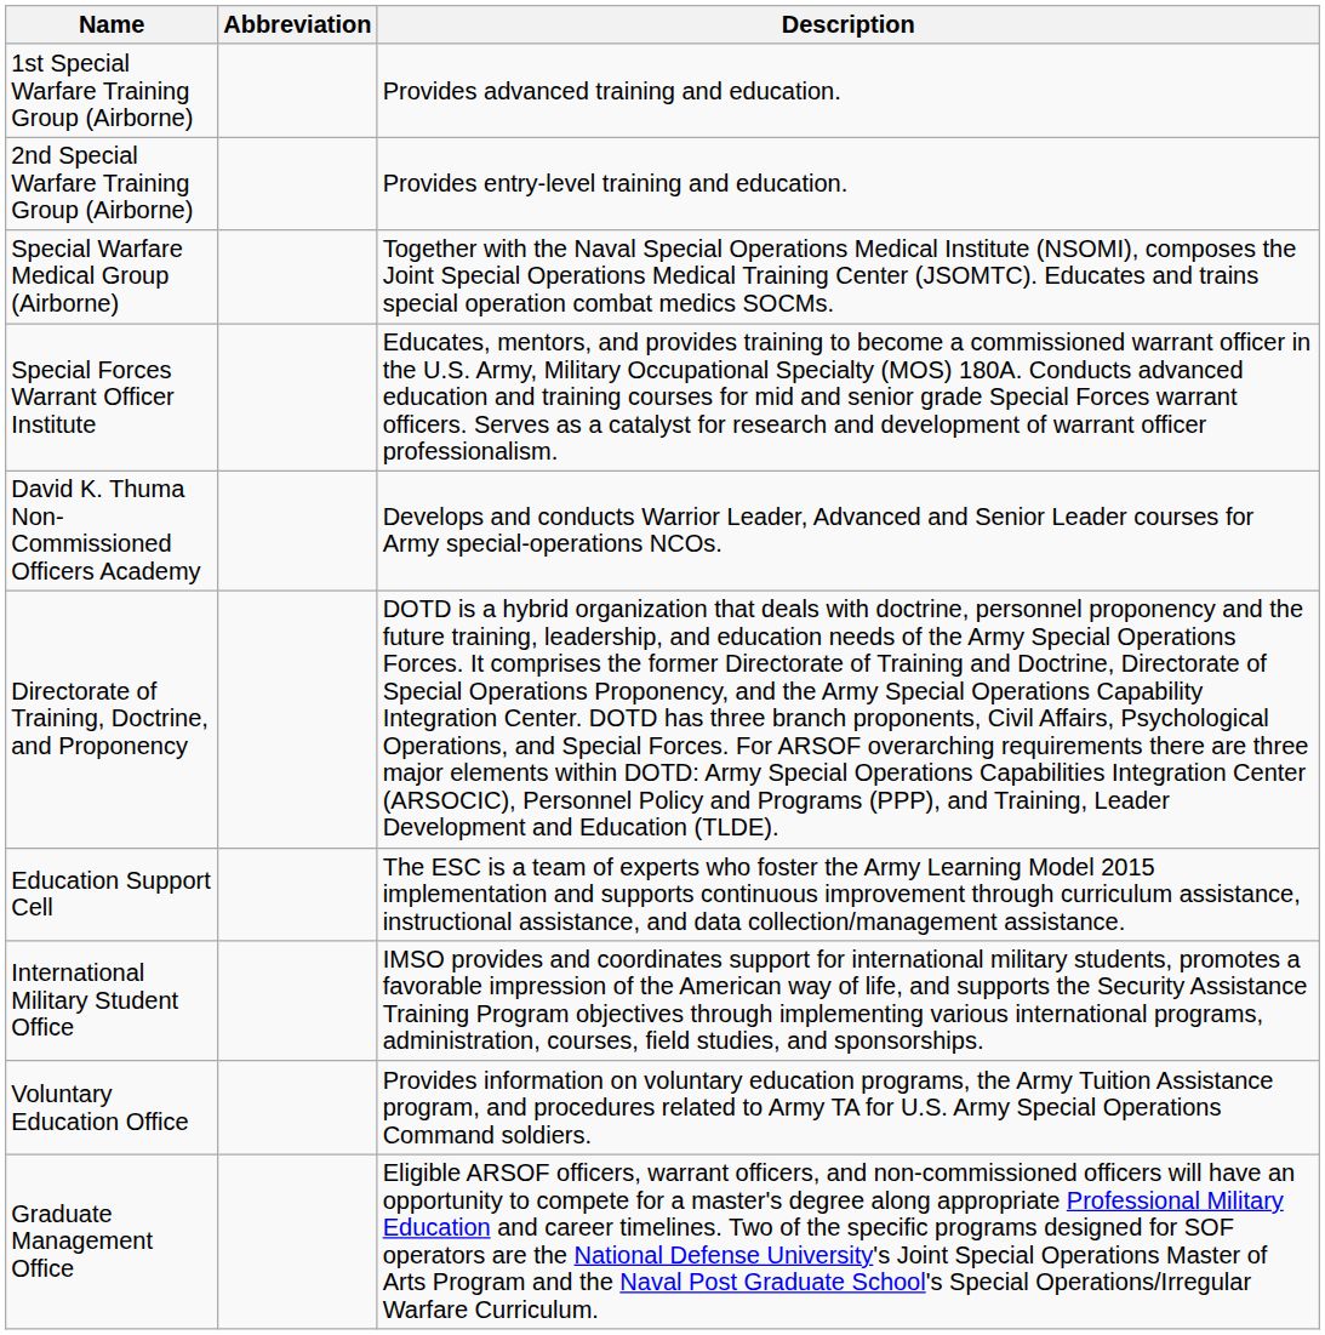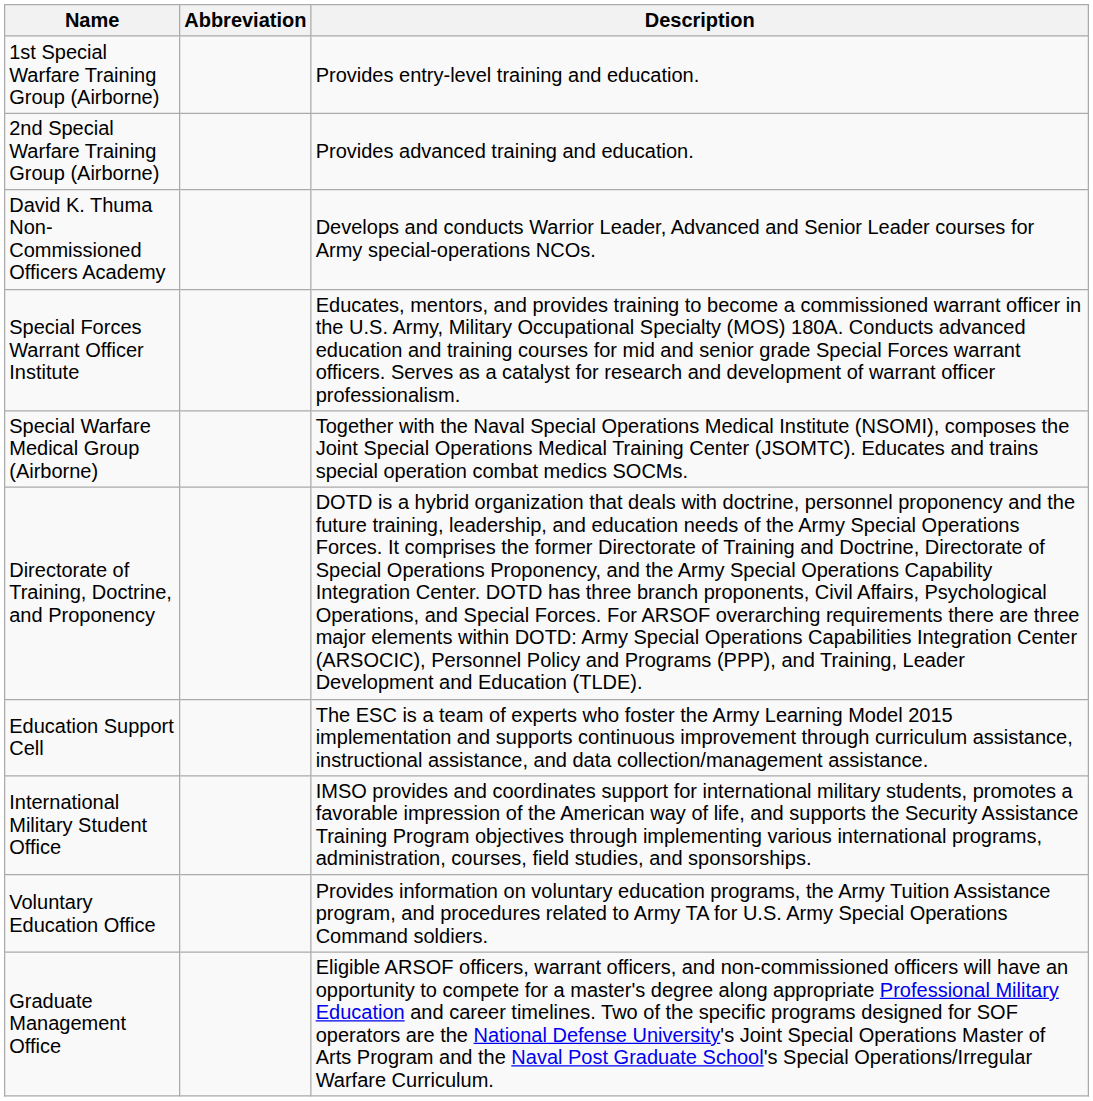 <table class="wikitable">
 <tr>
 <th>Name</th>
 <th>Abbreviation</th>
 <th>Description</th>
 </tr>
 <tr>
 <td>1st Special Warfare Training Group (Airborne)</td>
 <td></td>
-<td>Provides advanced training and education.</td>
+<td>Provides entry-level training and education.</td>
 </tr>
 <tr>
 <td>2nd Special Warfare Training Group (Airborne)</td>
 <td></td>
-<td>Provides entry-level training and education.</td>
+<td>Provides advanced training and education.</td>
 </tr>
 <tr>
-<td>Special Warfare Medical Group (Airborne)</td>
+<td>David K. Thuma Non-Commissioned Officers Academy</td>
 <td></td>
-<td>Together with the Naval Special Operations Medical Institute (NSOMI), composes the Joint Special Operations Medical Training Center (JSOMTC).  Educates and trains special operation combat medics SOCMs.</td>
+<td>Develops and conducts Warrior Leader, Advanced and Senior Leader courses for Army special-operations NCOs.</td>
 </tr>
 <tr>
 <td>Special Forces Warrant Officer Institute</td>
 <td></td>
 <td>Educates, mentors, and provides training to become a commissioned warrant officer in the U.S. Army, Military Occupational Specialty (MOS) 180A. Conducts advanced education and training courses for mid and senior grade Special Forces warrant officers. Serves as a catalyst for research and development of warrant officer professionalism.</td>
 </tr>
 <tr>
-<td>David K. Thuma Non-Commissioned Officers Academy</td>
+<td>Special Warfare Medical Group (Airborne)</td>
 <td></td>
-<td>Develops and conducts Warrior Leader, Advanced and Senior Leader courses for Army special-operations NCOs.</td>
+<td>Together with the Naval Special Operations Medical Institute (NSOMI), composes the Joint Special Operations Medical Training Center (JSOMTC).  Educates and trains special operation combat medics SOCMs.</td>
 </tr>
 <tr>
 <td>Directorate of Training, Doctrine, and Proponency</td>
 <td></td>
 <td>DOTD is a hybrid organization that deals with doctrine, personnel proponency and the future training, leadership, and education needs of the Army Special Operations Forces.  It comprises the former Directorate of Training and Doctrine, Directorate of Special Operations Proponency, and the Army Special Operations Capability Integration Center. DOTD has three branch proponents, Civil Affairs, Psychological Operations, and Special Forces.  For ARSOF overarching requirements there are three major elements within DOTD: Army Special Operations Capabilities Integration Center (ARSOCIC), Personnel Policy and Programs (PPP), and Training, Leader Development and Education (TLDE).</td>
 </tr>
 <tr>
 <td>Education Support Cell</td>
 <td></td>
 <td>The ESC is a team of experts who foster the Army Learning Model 2015 implementation and supports continuous improvement through curriculum assistance, instructional assistance, and data collection/management assistance.</td>
 </tr>
 <tr>
 <td>International Military Student Office</td>
 <td></td>
 <td>IMSO provides and coordinates support for international military students, promotes a favorable impression of the American way of life, and supports the Security Assistance Training Program objectives through implementing various international programs, administration, courses, field studies, and sponsorships.</td>
 </tr>
 <tr>
 <td>Voluntary Education Office</td>
 <td></td>
 <td>Provides information on voluntary education programs, the Army Tuition Assistance program, and procedures related to Army TA for U.S. Army Special Operations Command soldiers.</td>
 </tr>
 <tr>
 <td>Graduate Management Office</td>
 <td></td>
 <td>Eligible ARSOF officers, warrant officers, and non-commissioned officers will have an opportunity to compete for a master's degree along appropriate <a href='#'>Professional Military Education</a> and career timelines.  Two of the specific programs designed for SOF operators are the <a href='#'>National Defense University</a>'s Joint Special Operations Master of Arts Program and the <a href='#'>Naval Post Graduate School</a>'s Special Operations/Irregular Warfare Curriculum.</td>
 </tr>
 </table>
